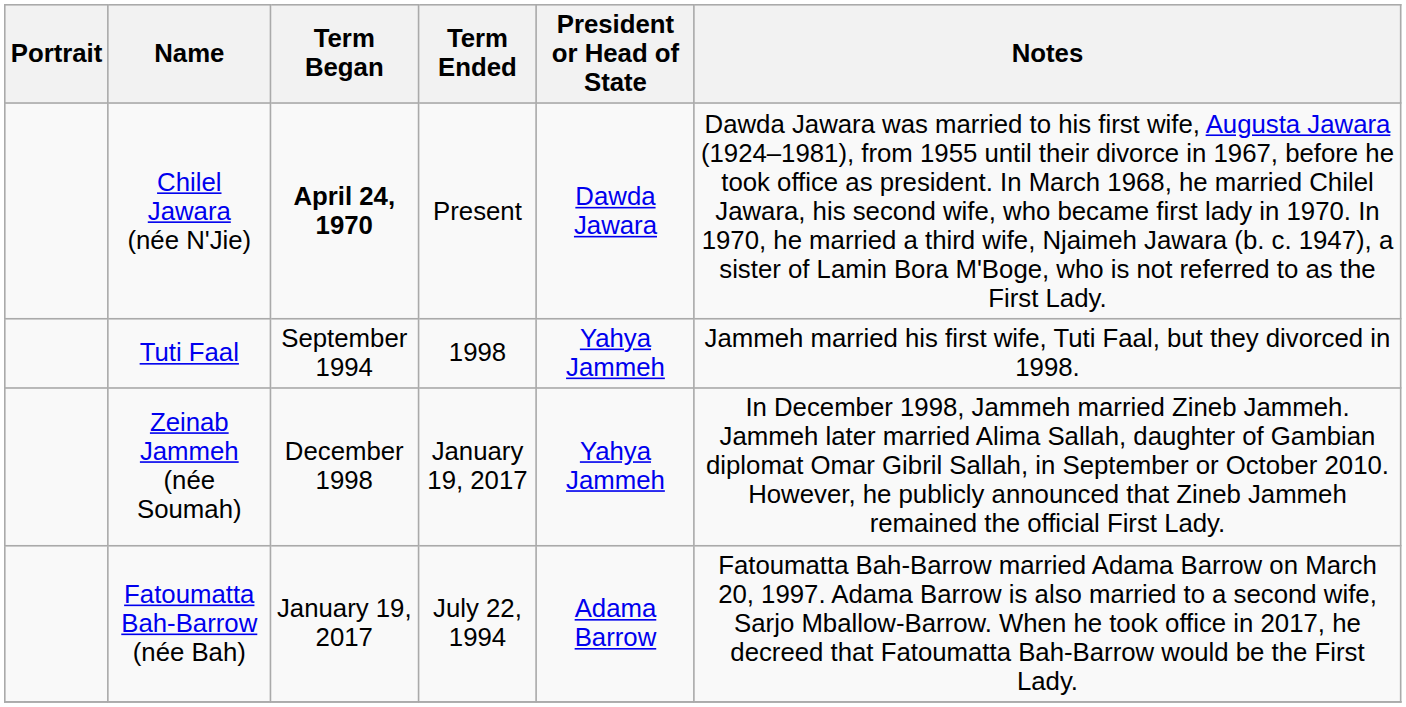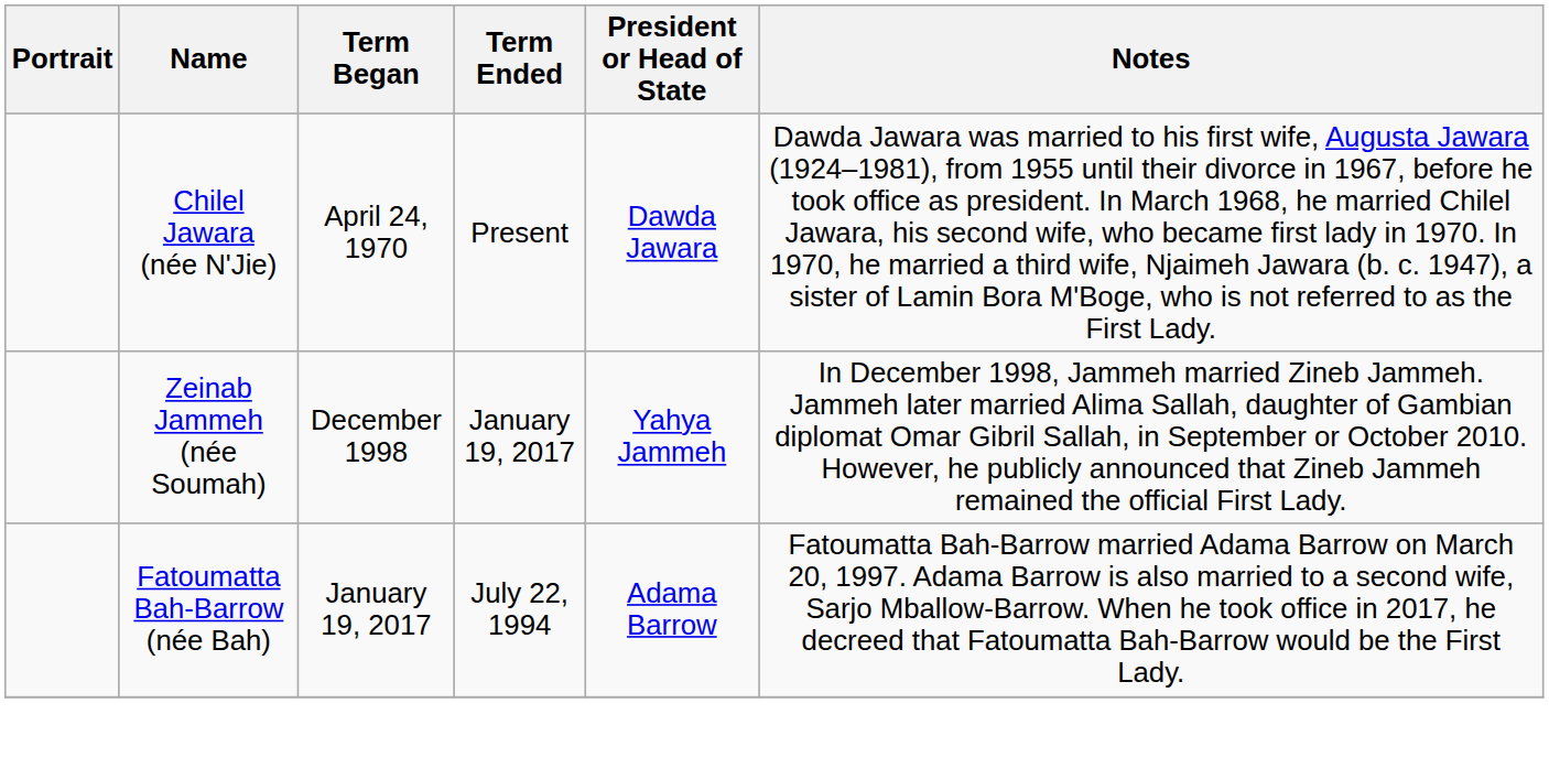 <table class="wikitable" style="text-align:center">
 <tr>
 <th>Portrait</th>
 <th>Name</th>
 <th>Term Began</th>
 <th>Term Ended</th>
 <th>President or Head of State</th>
 <th>Notes</th>
 </tr>
 <tr>
 <td></td>
 <td><a href='#'>Chilel Jawara</a><br>(née N'Jie)<br></td>
-<td><strong>April 24, 1970</strong></td>
+<td>April 24, 1970</td>
 <td>Present</td>
 <td><a href='#'>Dawda Jawara</a> <br></td>
 <td>Dawda Jawara was married to his first wife, <a href='#'>Augusta Jawara</a> (1924–1981), from 1955 until their divorce in 1967, before he took office as president. In March 1968, he married Chilel Jawara, his second wife, who became first lady in 1970. In 1970, he married a third wife, Njaimeh Jawara (b. c. 1947), a sister of Lamin Bora M'Boge, who is not referred to as the First Lady.</td>
-</tr>
-<tr>
-<td></td>
-<td><a href='#'>Tuti Faal</a> <br></td>
-<td>September 1994 <br></td>
-<td>1998 </td>
-<td><a href='#'>Yahya Jammeh</a> <br></td>
-<td>Jammeh married his first wife, Tuti Faal, but they divorced in 1998.</td>
 </tr>
 <tr>
 <td></td>
 <td><a href='#'>Zeinab Jammeh</a><br>(née Soumah) <br></td>
 <td>December 1998 <br></td>
 <td>January 19, 2017</td>
 <td><a href='#'>Yahya Jammeh</a></td>
 <td>In December 1998, Jammeh married Zineb Jammeh. Jammeh later married Alima Sallah, daughter of Gambian diplomat Omar Gibril Sallah, in September or October 2010. However, he publicly announced that Zineb Jammeh remained the official First Lady.</td>
 </tr>
 <tr>
 <td></td>
 <td><a href='#'>Fatoumatta Bah-Barrow</a> <br>(née Bah)<br></td>
 <td>January 19, 2017</td>
 <td>July 22, 1994</td>
 <td><a href='#'>Adama Barrow</a> <br></td>
 <td>Fatoumatta Bah-Barrow married Adama Barrow on March 20, 1997. Adama Barrow is also married to a second wife, Sarjo Mballow-Barrow. When he took office in 2017, he decreed that Fatoumatta Bah-Barrow would be the First Lady.</td>
 </tr>
 <tr>
 </tr>
 </table>
